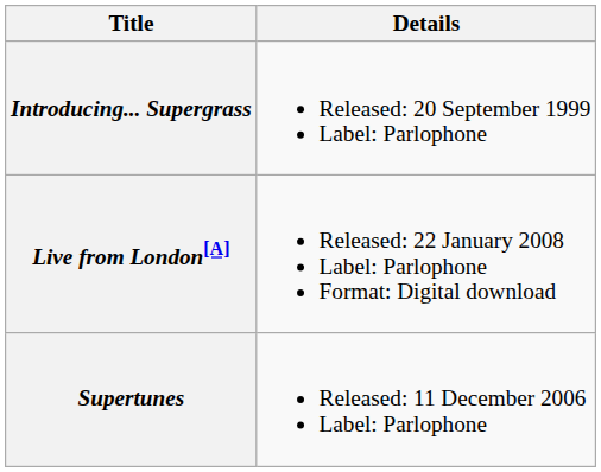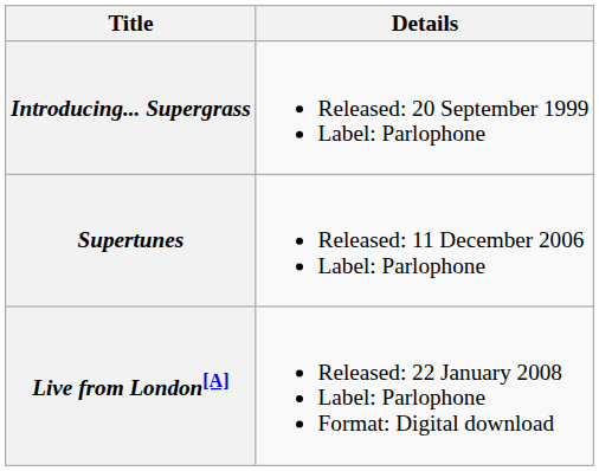 <table class="wikitable plainrowheaders">
 <tr>
 <th scope="col">Title</th>
 <th scope="col">Details</th>
 </tr>
 <tr>
 <th scope="row"><em>Introducing... Supergrass</em></th>
 <td><br><ul><li>Released: 20 September 1999</li><li>Label: Parlophone</li></ul></td>
 </tr>
 <tr>
+<th scope="row"><em>Supertunes</em></th>
+<td><br><ul><li>Released: 11 December 2006</li><li>Label: Parlophone</li></ul></td>
+</tr>
+<tr>
 <th scope="row"><em>Live from London</em><sup><a href='#'><strong>[A]</strong></a></sup></th>
 <td><br><ul><li>Released: 22 January 2008</li><li>Label: Parlophone</li><li>Format: Digital download</li></ul></td>
 </tr>
-<tr>
-<th scope="row"><em>Supertunes</em></th>
-<td><br><ul><li>Released: 11 December 2006</li><li>Label: Parlophone</li></ul></td>
-</tr>
 </table>
